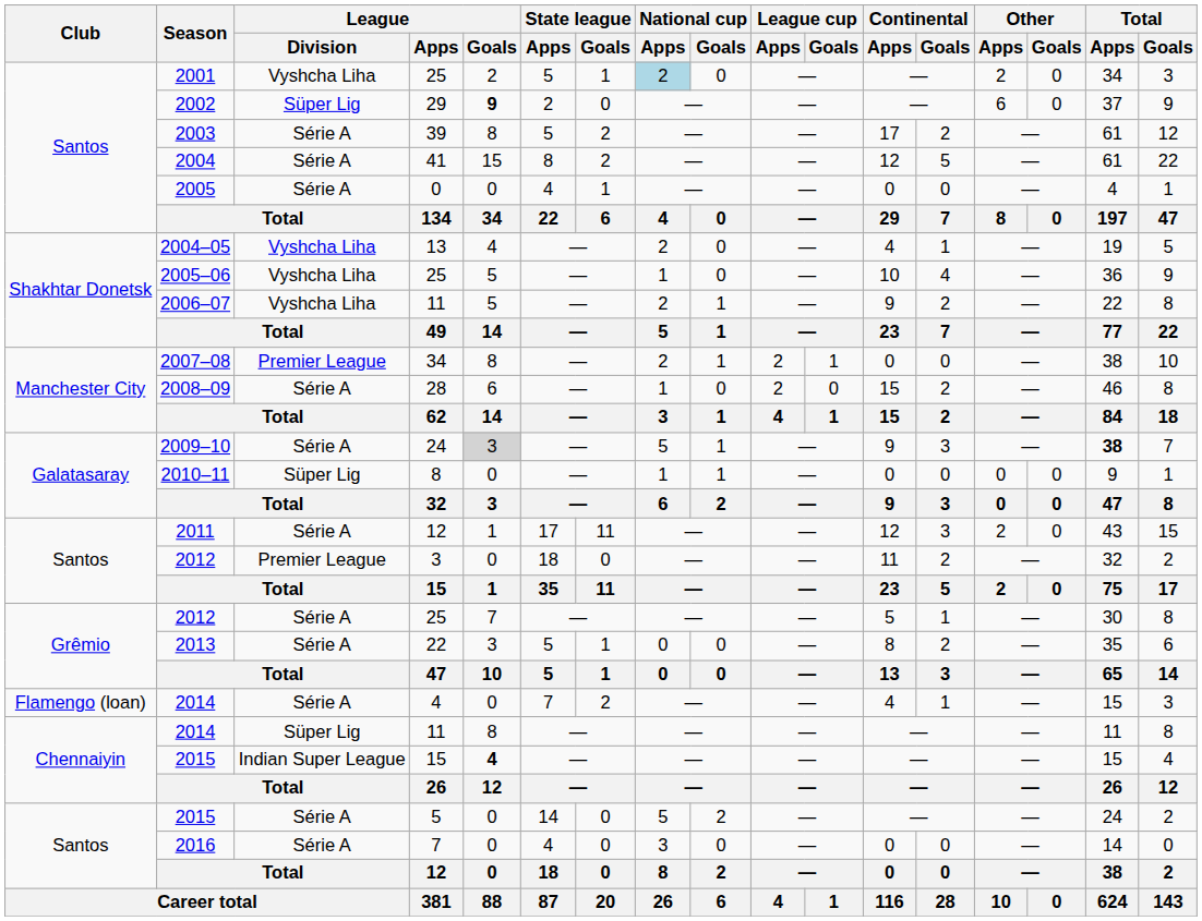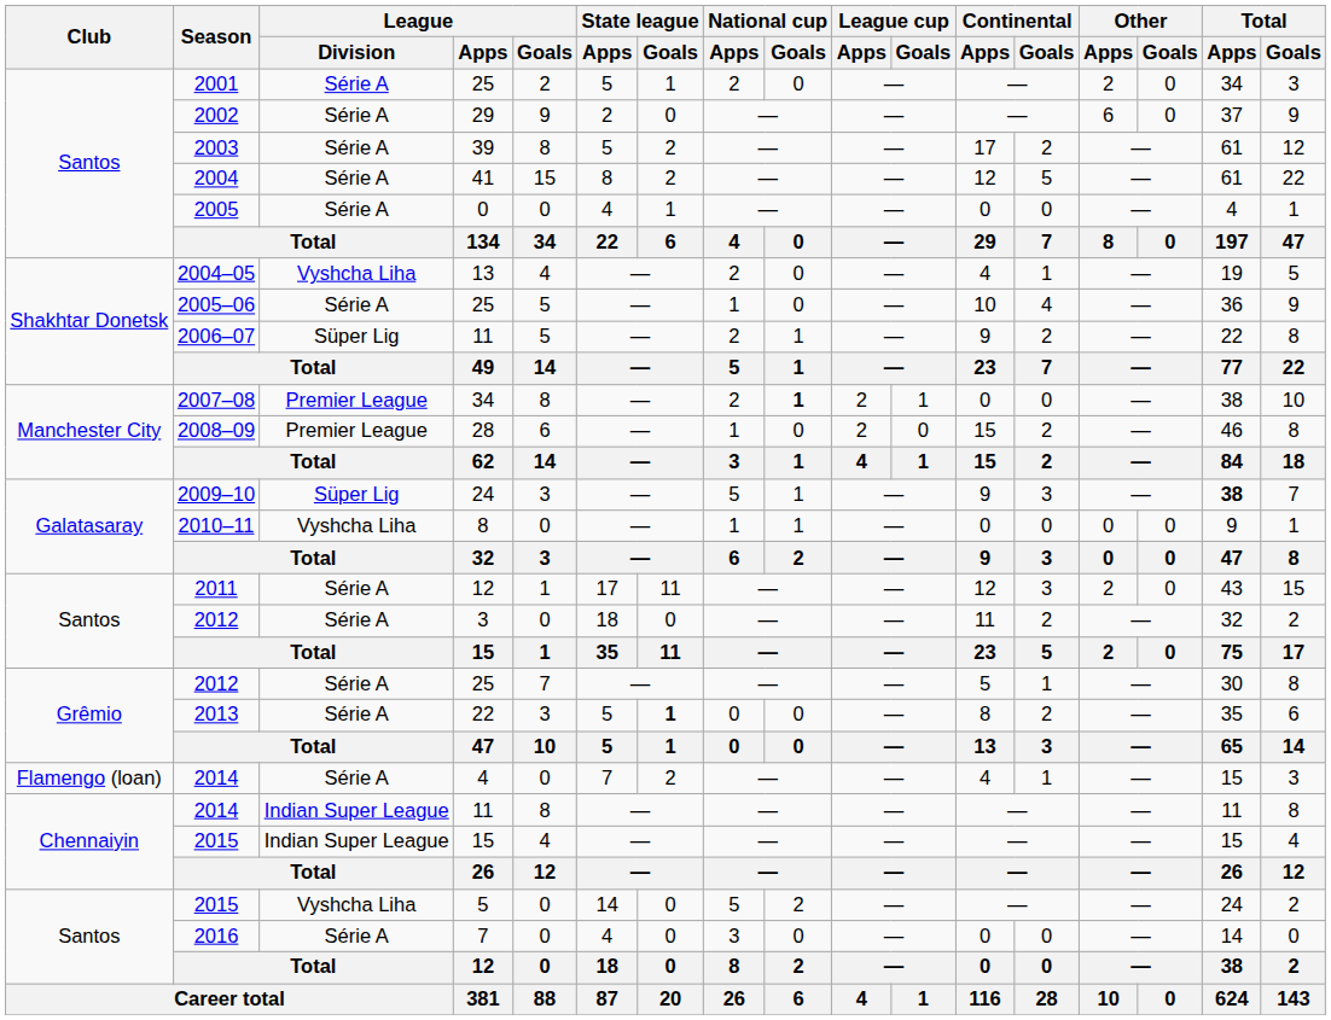 <table class="wikitable" style="text-align:center">
 <tr>
 <th rowspan="2">Club</th>
 <th rowspan="2">Season</th>
 <th colspan="3">League</th>
 <th colspan="2">State league</th>
 <th colspan="2">National cup</th>
 <th colspan="2">League cup</th>
 <th colspan="2">Continental</th>
 <th colspan="2">Other</th>
 <th colspan="2">Total</th>
 </tr>
 <tr>
 <th>Division</th>
 <th>Apps</th>
 <th>Goals</th>
 <th>Apps</th>
 <th>Goals</th>
 <th>Apps</th>
 <th>Goals</th>
 <th>Apps</th>
 <th>Goals</th>
 <th>Apps</th>
 <th>Goals</th>
 <th>Apps</th>
 <th>Goals</th>
 <th>Apps</th>
 <th>Goals</th>
 </tr>
 <tr>
 <td rowspan="6"><a href='#'>Santos</a></td>
 <td><a href='#'>2001</a></td>
-<td>Vyshcha Liha</td>
+<td><a href='#'>Série A</a></td>
 <td>25</td>
 <td>2</td>
 <td>5</td>
 <td>1</td>
-<td style="background: lightblue;">2</td>
+<td>2</td>
 <td>0</td>
 <td colspan="2">—</td>
 <td colspan="2">—</td>
 <td>2</td>
 <td>0</td>
 <td>34</td>
 <td>3</td>
 </tr>
 <tr>
 <td><a href='#'>2002</a></td>
-<td><a href='#'>Süper Lig</a></td>
+<td>Série A</td>
 <td>29</td>
-<td><strong>9</strong></td>
+<td>9</td>
 <td>2</td>
 <td>0</td>
 <td colspan="2">—</td>
 <td colspan="2">—</td>
 <td colspan="2">—</td>
 <td>6</td>
 <td>0</td>
 <td>37</td>
 <td>9</td>
 </tr>
 <tr>
 <td><a href='#'>2003</a></td>
 <td>Série A</td>
 <td>39</td>
 <td>8</td>
 <td>5</td>
 <td>2</td>
 <td colspan="2">—</td>
 <td colspan="2">—</td>
 <td>17</td>
 <td>2</td>
 <td colspan="2">—</td>
 <td>61</td>
 <td>12</td>
 </tr>
 <tr>
 <td><a href='#'>2004</a></td>
 <td>Série A</td>
 <td>41</td>
 <td>15</td>
 <td>8</td>
 <td>2</td>
 <td colspan="2">—</td>
 <td colspan="2">—</td>
 <td>12</td>
 <td>5</td>
 <td colspan="2">—</td>
 <td>61</td>
 <td>22</td>
 </tr>
 <tr>
 <td><a href='#'>2005</a></td>
 <td>Série A</td>
 <td>0</td>
 <td>0</td>
 <td>4</td>
 <td>1</td>
 <td colspan="2">—</td>
 <td colspan="2">—</td>
 <td>0</td>
 <td>0</td>
 <td colspan="2">—</td>
 <td>4</td>
 <td>1</td>
 </tr>
 <tr>
 <th colspan="2">Total</th>
 <th>134</th>
 <th>34</th>
 <th>22</th>
 <th>6</th>
 <th>4</th>
 <th>0</th>
 <th colspan="2">—</th>
 <th>29</th>
 <th>7</th>
 <th>8</th>
 <th>0</th>
 <th>197</th>
 <th>47</th>
 </tr>
 <tr>
 <td rowspan="4"><a href='#'>Shakhtar Donetsk</a></td>
 <td><a href='#'>2004–05</a></td>
 <td><a href='#'>Vyshcha Liha</a></td>
 <td>13</td>
 <td>4</td>
 <td colspan="2">—</td>
 <td>2</td>
 <td>0</td>
 <td colspan="2">—</td>
 <td>4</td>
 <td>1</td>
 <td colspan="2">—</td>
 <td>19</td>
 <td>5</td>
 </tr>
 <tr>
 <td><a href='#'>2005–06</a></td>
-<td>Vyshcha Liha</td>
+<td>Série A</td>
 <td>25</td>
 <td>5</td>
 <td colspan="2">—</td>
 <td>1</td>
 <td>0</td>
 <td colspan="2">—</td>
 <td>10</td>
 <td>4</td>
 <td colspan="2">—</td>
 <td>36</td>
 <td>9</td>
 </tr>
 <tr>
 <td><a href='#'>2006–07</a></td>
-<td>Vyshcha Liha</td>
+<td>Süper Lig</td>
 <td>11</td>
 <td>5</td>
 <td colspan="2">—</td>
 <td>2</td>
 <td>1</td>
 <td colspan="2">—</td>
 <td>9</td>
 <td>2</td>
 <td colspan="2">—</td>
 <td>22</td>
 <td>8</td>
 </tr>
 <tr>
 <th colspan="2">Total</th>
 <th>49</th>
 <th>14</th>
 <th colspan="2">—</th>
 <th>5</th>
 <th>1</th>
 <th colspan="2">—</th>
 <th>23</th>
 <th>7</th>
 <th colspan="2">—</th>
 <th>77</th>
 <th>22</th>
 </tr>
 <tr>
 <td rowspan="3"><a href='#'>Manchester City</a></td>
 <td><a href='#'>2007–08</a></td>
 <td><a href='#'>Premier League</a></td>
 <td>34</td>
 <td>8</td>
 <td colspan="2">—</td>
 <td>2</td>
-<td>1</td>
+<td><strong>1</strong></td>
 <td>2</td>
 <td>1</td>
 <td>0</td>
 <td>0</td>
 <td colspan="2">—</td>
 <td>38</td>
 <td>10</td>
 </tr>
 <tr>
 <td><a href='#'>2008–09</a></td>
-<td>Série A</td>
+<td>Premier League</td>
 <td>28</td>
 <td>6</td>
 <td colspan="2">—</td>
 <td>1</td>
 <td>0</td>
 <td>2</td>
 <td>0</td>
 <td>15</td>
 <td>2</td>
 <td colspan="2">—</td>
 <td>46</td>
 <td>8</td>
 </tr>
 <tr>
 <th colspan="2">Total</th>
 <th>62</th>
 <th>14</th>
 <th colspan="2">—</th>
 <th>3</th>
 <th>1</th>
 <th>4</th>
 <th>1</th>
 <th>15</th>
 <th>2</th>
 <th colspan="2">—</th>
 <th>84</th>
 <th>18</th>
 </tr>
 <tr>
 <td rowspan="3"><a href='#'>Galatasaray</a></td>
 <td><a href='#'>2009–10</a></td>
-<td>Série A</td>
+<td><a href='#'>Süper Lig</a></td>
 <td>24</td>
-<td style="background: lightgrey;">3</td>
+<td>3</td>
 <td colspan="2">—</td>
 <td>5</td>
 <td>1</td>
 <td colspan="2">—</td>
 <td>9</td>
 <td>3</td>
 <td colspan="2">—</td>
 <td><strong>38</strong></td>
 <td>7</td>
 </tr>
 <tr>
 <td><a href='#'>2010–11</a></td>
-<td>Süper Lig</td>
+<td>Vyshcha Liha</td>
 <td>8</td>
 <td>0</td>
 <td colspan="2">—</td>
 <td>1</td>
 <td>1</td>
 <td colspan="2">—</td>
 <td>0</td>
 <td>0</td>
 <td>0</td>
 <td>0</td>
 <td>9</td>
 <td>1</td>
 </tr>
 <tr>
 <th colspan="2">Total</th>
 <th>32</th>
 <th>3</th>
 <th colspan="2">—</th>
 <th>6</th>
 <th>2</th>
 <th colspan="2">—</th>
 <th>9</th>
 <th>3</th>
 <th>0</th>
 <th>0</th>
 <th>47</th>
 <th>8</th>
 </tr>
 <tr>
 <td rowspan="3">Santos</td>
 <td><a href='#'>2011</a></td>
 <td>Série A</td>
 <td>12</td>
 <td>1</td>
 <td>17</td>
 <td>11</td>
 <td colspan="2">—</td>
 <td colspan="2">—</td>
 <td>12</td>
 <td>3</td>
 <td>2</td>
 <td>0</td>
 <td>43</td>
 <td>15</td>
 </tr>
 <tr>
 <td><a href='#'>2012</a></td>
-<td>Premier League</td>
+<td>Série A</td>
 <td>3</td>
 <td>0</td>
 <td>18</td>
 <td>0</td>
 <td colspan="2">—</td>
 <td colspan="2">—</td>
 <td>11</td>
 <td>2</td>
 <td colspan="2">—</td>
 <td>32</td>
 <td>2</td>
 </tr>
 <tr>
 <th colspan="2">Total</th>
 <th>15</th>
 <th>1</th>
 <th>35</th>
 <th>11</th>
 <th colspan="2">—</th>
 <th colspan="2">—</th>
 <th>23</th>
 <th>5</th>
 <th>2</th>
 <th>0</th>
 <th>75</th>
 <th>17</th>
 </tr>
 <tr>
 <td rowspan="3"><a href='#'>Grêmio</a></td>
 <td><a href='#'>2012</a></td>
 <td>Série A</td>
 <td>25</td>
 <td>7</td>
 <td colspan="2">—</td>
 <td colspan="2">—</td>
 <td colspan="2">—</td>
 <td>5</td>
 <td>1</td>
 <td colspan="2">—</td>
 <td>30</td>
 <td>8</td>
 </tr>
 <tr>
 <td><a href='#'>2013</a></td>
 <td>Série A</td>
 <td>22</td>
 <td>3</td>
 <td>5</td>
-<td>1</td>
+<td><strong>1</strong></td>
 <td>0</td>
 <td>0</td>
 <td colspan="2">—</td>
 <td>8</td>
 <td>2</td>
 <td colspan="2">—</td>
 <td>35</td>
 <td>6</td>
 </tr>
 <tr>
 <th colspan="2">Total</th>
 <th>47</th>
 <th>10</th>
 <th>5</th>
 <th>1</th>
 <th>0</th>
 <th>0</th>
 <th colspan="2">—</th>
 <th>13</th>
 <th>3</th>
 <th colspan="2">—</th>
 <th>65</th>
 <th>14</th>
 </tr>
 <tr>
 <td><a href='#'>Flamengo</a> (loan)</td>
 <td><a href='#'>2014</a></td>
 <td>Série A</td>
 <td>4</td>
 <td>0</td>
 <td>7</td>
 <td>2</td>
 <td colspan="2">—</td>
 <td colspan="2">—</td>
 <td>4</td>
 <td>1</td>
 <td colspan="2">—</td>
 <td>15</td>
 <td>3</td>
 </tr>
 <tr>
 <td rowspan="3"><a href='#'>Chennaiyin</a></td>
 <td><a href='#'>2014</a></td>
-<td>Süper Lig</td>
+<td><a href='#'>Indian Super League</a></td>
 <td>11</td>
 <td>8</td>
 <td colspan="2">—</td>
 <td colspan="2">—</td>
 <td colspan="2">—</td>
 <td colspan="2">—</td>
 <td colspan="2">—</td>
 <td>11</td>
 <td>8</td>
 </tr>
 <tr>
 <td><a href='#'>2015</a></td>
 <td>Indian Super League</td>
 <td>15</td>
-<td><strong>4</strong></td>
+<td>4</td>
 <td colspan="2">—</td>
 <td colspan="2">—</td>
 <td colspan="2">—</td>
 <td colspan="2">—</td>
 <td colspan="2">—</td>
 <td>15</td>
 <td>4</td>
 </tr>
 <tr>
 <th colspan="2">Total</th>
 <th>26</th>
 <th>12</th>
 <th colspan="2">—</th>
 <th colspan="2">—</th>
 <th colspan="2">—</th>
 <th colspan="2">—</th>
 <th colspan="2">—</th>
 <th>26</th>
 <th>12</th>
 </tr>
 <tr>
 <td rowspan="3">Santos</td>
 <td><a href='#'>2015</a></td>
-<td>Série A</td>
+<td>Vyshcha Liha</td>
 <td>5</td>
 <td>0</td>
 <td>14</td>
 <td>0</td>
 <td>5</td>
 <td>2</td>
 <td colspan="2">—</td>
 <td colspan="2">—</td>
 <td colspan="2">—</td>
 <td>24</td>
 <td>2</td>
 </tr>
 <tr>
 <td><a href='#'>2016</a></td>
 <td>Série A</td>
 <td>7</td>
 <td>0</td>
 <td>4</td>
 <td>0</td>
 <td>3</td>
 <td>0</td>
 <td colspan="2">—</td>
 <td>0</td>
 <td>0</td>
 <td colspan="2">—</td>
 <td>14</td>
 <td>0</td>
 </tr>
 <tr>
 <th colspan="2">Total</th>
 <th>12</th>
 <th>0</th>
 <th>18</th>
 <th>0</th>
 <th>8</th>
 <th>2</th>
 <th colspan="2">—</th>
 <th>0</th>
 <th>0</th>
 <th colspan="2">—</th>
 <th>38</th>
 <th>2</th>
 </tr>
 <tr>
 <th colspan="3">Career total</th>
 <th>381</th>
 <th>88</th>
 <th>87</th>
 <th>20</th>
 <th>26</th>
 <th>6</th>
 <th>4</th>
 <th>1</th>
 <th>116</th>
 <th>28</th>
 <th>10</th>
 <th>0</th>
 <th>624</th>
 <th>143</th>
 </tr>
 </table>
